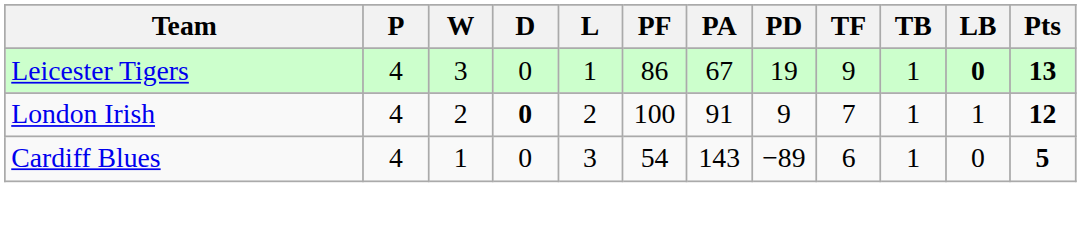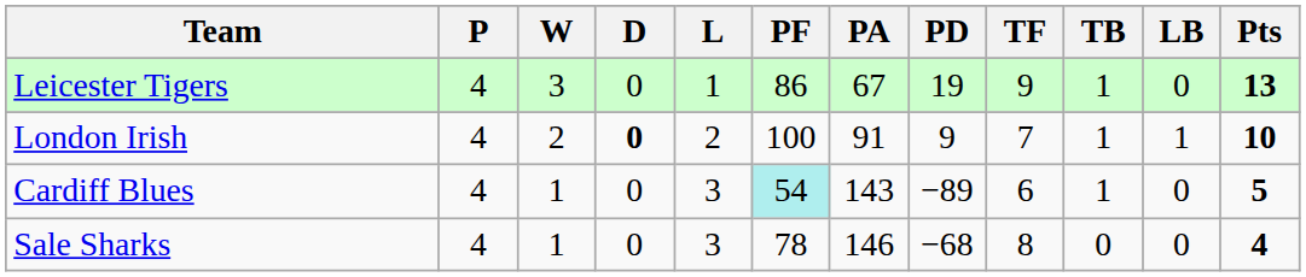 <table class="wikitable" style="text-align: center;">
 <tr>
 <th width="200">Team</th>
 <th width="30">P</th>
 <th width="30">W</th>
 <th width="30">D</th>
 <th width="30">L</th>
 <th width="30">PF</th>
 <th width="30">PA</th>
 <th width="30">PD</th>
 <th width="30">TF</th>
 <th width="30">TB</th>
 <th width="30">LB</th>
 <th width="30">Pts</th>
 </tr>
 <tr bgcolor="#ccffcc">
 <td align=left> <a href='#'>Leicester Tigers</a></td>
 <td>4</td>
 <td>3</td>
 <td>0</td>
 <td>1</td>
 <td>86</td>
 <td>67</td>
 <td>19</td>
 <td>9</td>
 <td>1</td>
-<td><strong>0</strong></td>
+<td>0</td>
 <td><strong>13</strong></td>
 </tr>
 <tr>
 <td align=left> <a href='#'>London Irish</a></td>
 <td>4</td>
 <td>2</td>
 <td><strong>0</strong></td>
 <td>2</td>
 <td>100</td>
 <td>91</td>
 <td>9</td>
 <td>7</td>
 <td>1</td>
 <td>1</td>
-<td><strong>12</strong></td>
+<td><strong>10</strong></td>
 </tr>
 <tr>
 <td align=left> <a href='#'>Cardiff Blues</a></td>
 <td>4</td>
 <td>1</td>
 <td>0</td>
 <td>3</td>
-<td>54</td>
+<td style="background: paleturquoise;">54</td>
 <td>143</td>
 <td>−89</td>
 <td>6</td>
 <td>1</td>
 <td>0</td>
 <td><strong>5</strong></td>
 </tr>
+<tr>
+<td align=left> <a href='#'>Sale Sharks</a></td>
+<td>4</td>
+<td>1</td>
+<td>0</td>
+<td>3</td>
+<td>78</td>
+<td>146</td>
+<td>−68</td>
+<td>8</td>
+<td>0</td>
+<td>0</td>
+<td><strong>4</strong></td>
+</tr>
 </table>
